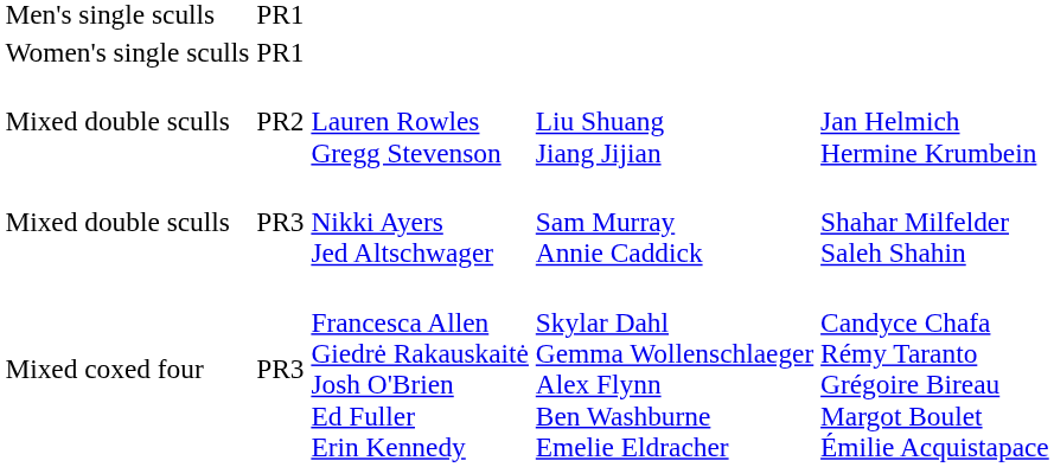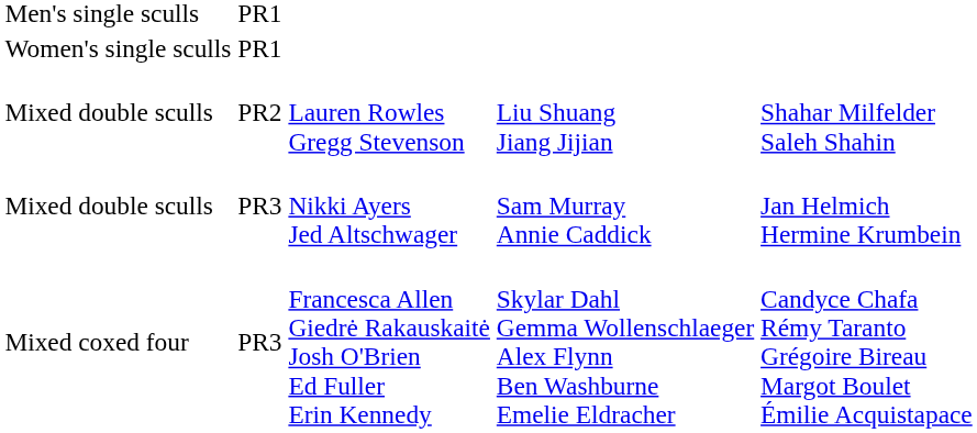 <table>
 <tr>
 <td>Men's single sculls<br></td>
 <td>PR1</td>
 <td></td>
 <td></td>
 <td></td>
 </tr>
 <tr>
 <td nowrap>Women's single sculls<br></td>
 <td>PR1</td>
 <td></td>
 <td></td>
 <td></td>
 </tr>
 <tr>
 <td>Mixed double sculls<br></td>
 <td>PR2</td>
 <td><br><a href='#'>Lauren Rowles</a><br><a href='#'>Gregg Stevenson</a></td>
 <td><br><a href='#'>Liu Shuang</a><br><a href='#'>Jiang Jijian</a></td>
-<td><br><a href='#'>Jan Helmich</a><br><a href='#'>Hermine Krumbein</a></td>
+<td><br><a href='#'>Shahar Milfelder</a><br><a href='#'>Saleh Shahin</a></td>
 </tr>
 <tr>
 <td>Mixed double sculls<br></td>
 <td>PR3</td>
 <td><br><a href='#'>Nikki Ayers</a><br><a href='#'>Jed Altschwager</a></td>
 <td><br><a href='#'>Sam Murray</a><br><a href='#'>Annie Caddick</a></td>
-<td><br><a href='#'>Shahar Milfelder</a><br><a href='#'>Saleh Shahin</a></td>
+<td><br><a href='#'>Jan Helmich</a><br><a href='#'>Hermine Krumbein</a></td>
 </tr>
 <tr>
 <td>Mixed coxed four<br></td>
 <td>PR3</td>
 <td><br><a href='#'>Francesca Allen</a><br><a href='#'>Giedrė Rakauskaitė</a><br><a href='#'>Josh O'Brien</a><br><a href='#'>Ed Fuller</a><br><a href='#'>Erin Kennedy</a></td>
 <td><br><a href='#'>Skylar Dahl</a><br><a href='#'>Gemma Wollenschlaeger</a><br><a href='#'>Alex Flynn</a><br><a href='#'>Ben Washburne</a><br><a href='#'>Emelie Eldracher</a></td>
 <td><br><a href='#'>Candyce Chafa</a><br><a href='#'>Rémy Taranto</a><br><a href='#'>Grégoire Bireau</a><br><a href='#'>Margot Boulet</a><br><a href='#'>Émilie Acquistapace</a></td>
 </tr>
 </table>
